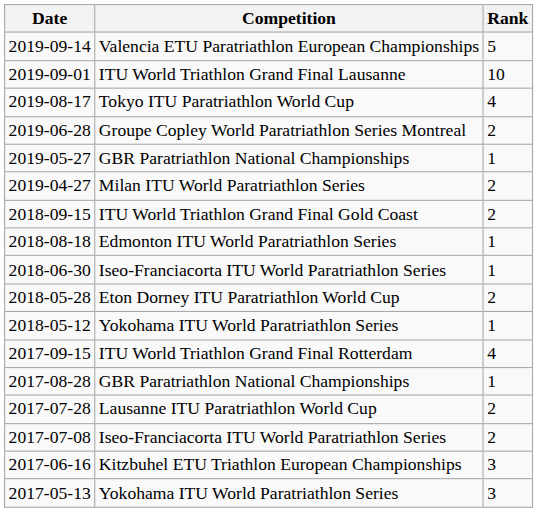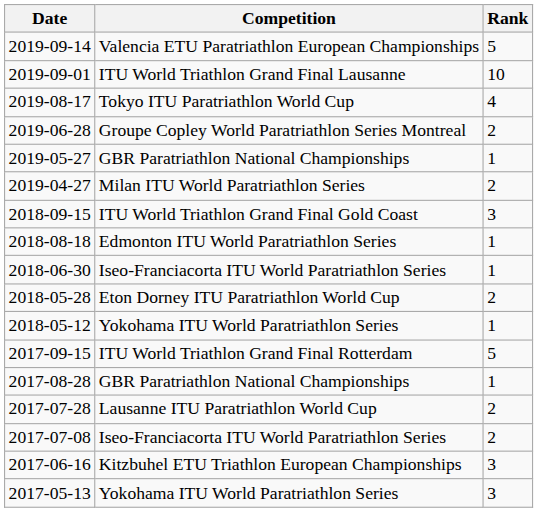 <table class="wikitable sortable">
 <tr>
 <th>Date</th>
 <th>Competition</th>
 <th>Rank</th>
 </tr>
 <tr>
 <td>2019-09-14</td>
 <td>Valencia ETU Paratriathlon European Championships</td>
 <td>5</td>
 </tr>
 <tr>
 <td>2019-09-01</td>
 <td>ITU World Triathlon Grand Final Lausanne</td>
 <td>10</td>
 </tr>
 <tr>
 <td>2019-08-17</td>
 <td>Tokyo ITU Paratriathlon World Cup</td>
 <td>4</td>
 </tr>
 <tr>
 <td>2019-06-28</td>
 <td>Groupe Copley World Paratriathlon Series Montreal</td>
 <td>2</td>
 </tr>
 <tr>
 <td>2019-05-27</td>
 <td>GBR Paratriathlon National Championships</td>
 <td>1</td>
 </tr>
 <tr>
 <td>2019-04-27</td>
 <td>Milan ITU World Paratriathlon Series</td>
 <td>2</td>
 </tr>
 <tr>
 <td>2018-09-15</td>
 <td>ITU World Triathlon Grand Final Gold Coast</td>
-<td>2</td>
+<td>3</td>
 </tr>
 <tr>
 <td>2018-08-18</td>
 <td>Edmonton ITU World Paratriathlon Series</td>
 <td>1</td>
 </tr>
 <tr>
 <td>2018-06-30</td>
 <td>Iseo-Franciacorta ITU World Paratriathlon Series</td>
 <td>1</td>
 </tr>
 <tr>
 <td>2018-05-28</td>
 <td>Eton Dorney ITU Paratriathlon World Cup</td>
 <td>2</td>
 </tr>
 <tr>
 <td>2018-05-12</td>
 <td>Yokohama ITU World Paratriathlon Series</td>
 <td>1</td>
 </tr>
 <tr>
 <td>2017-09-15</td>
 <td>ITU World Triathlon Grand Final Rotterdam</td>
-<td>4</td>
+<td>5</td>
 </tr>
 <tr>
 <td>2017-08-28</td>
 <td>GBR Paratriathlon National Championships</td>
 <td>1</td>
 </tr>
 <tr>
 <td>2017-07-28</td>
 <td>Lausanne ITU Paratriathlon World Cup</td>
 <td>2</td>
 </tr>
 <tr>
 <td>2017-07-08</td>
 <td>Iseo-Franciacorta ITU World Paratriathlon Series</td>
 <td>2</td>
 </tr>
 <tr>
 <td>2017-06-16</td>
 <td>Kitzbuhel ETU Triathlon European Championships</td>
 <td>3</td>
 </tr>
 <tr>
 <td>2017-05-13</td>
 <td>Yokohama ITU World Paratriathlon Series</td>
 <td>3</td>
 </tr>
 </table>
